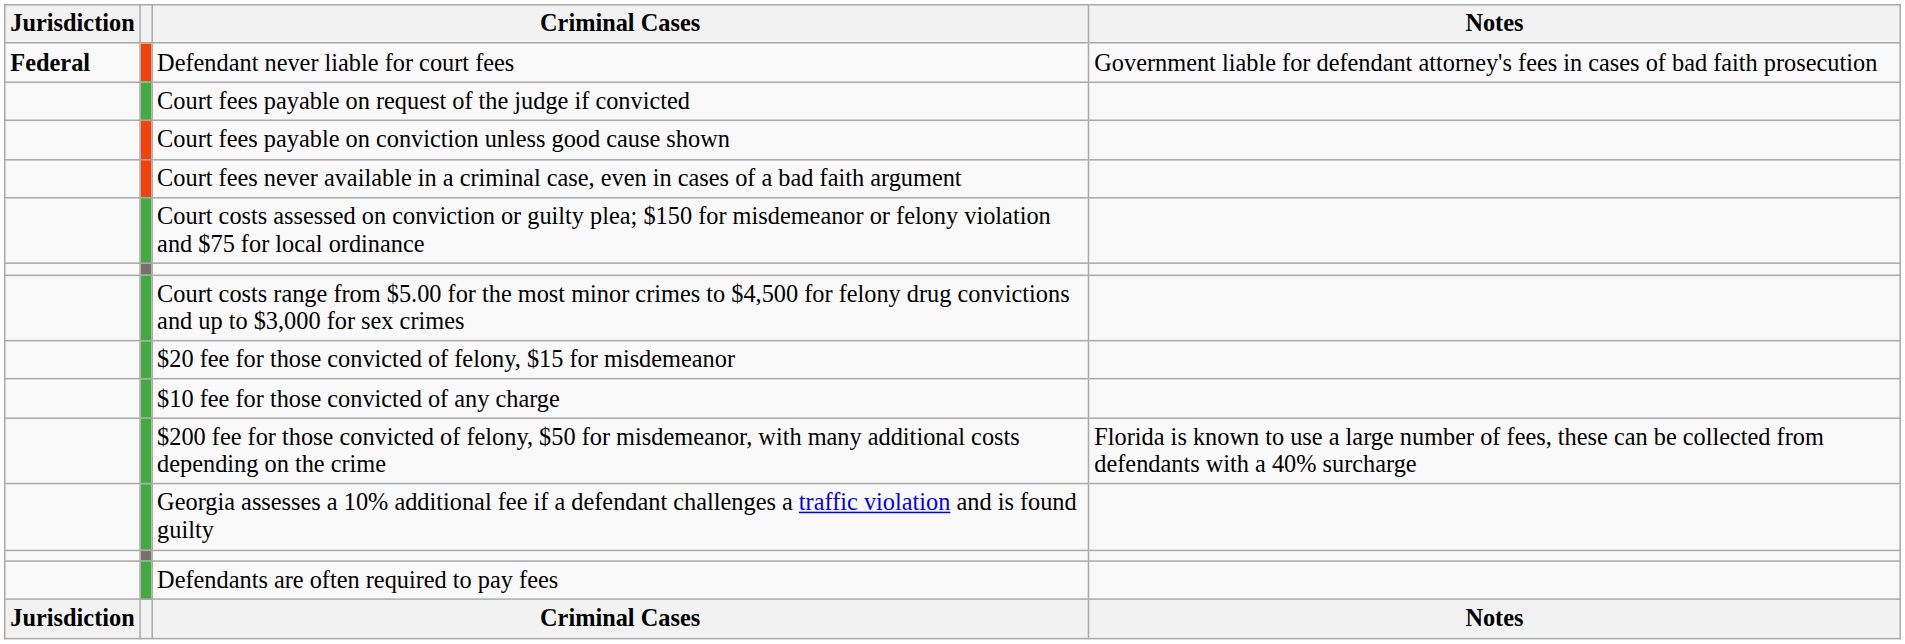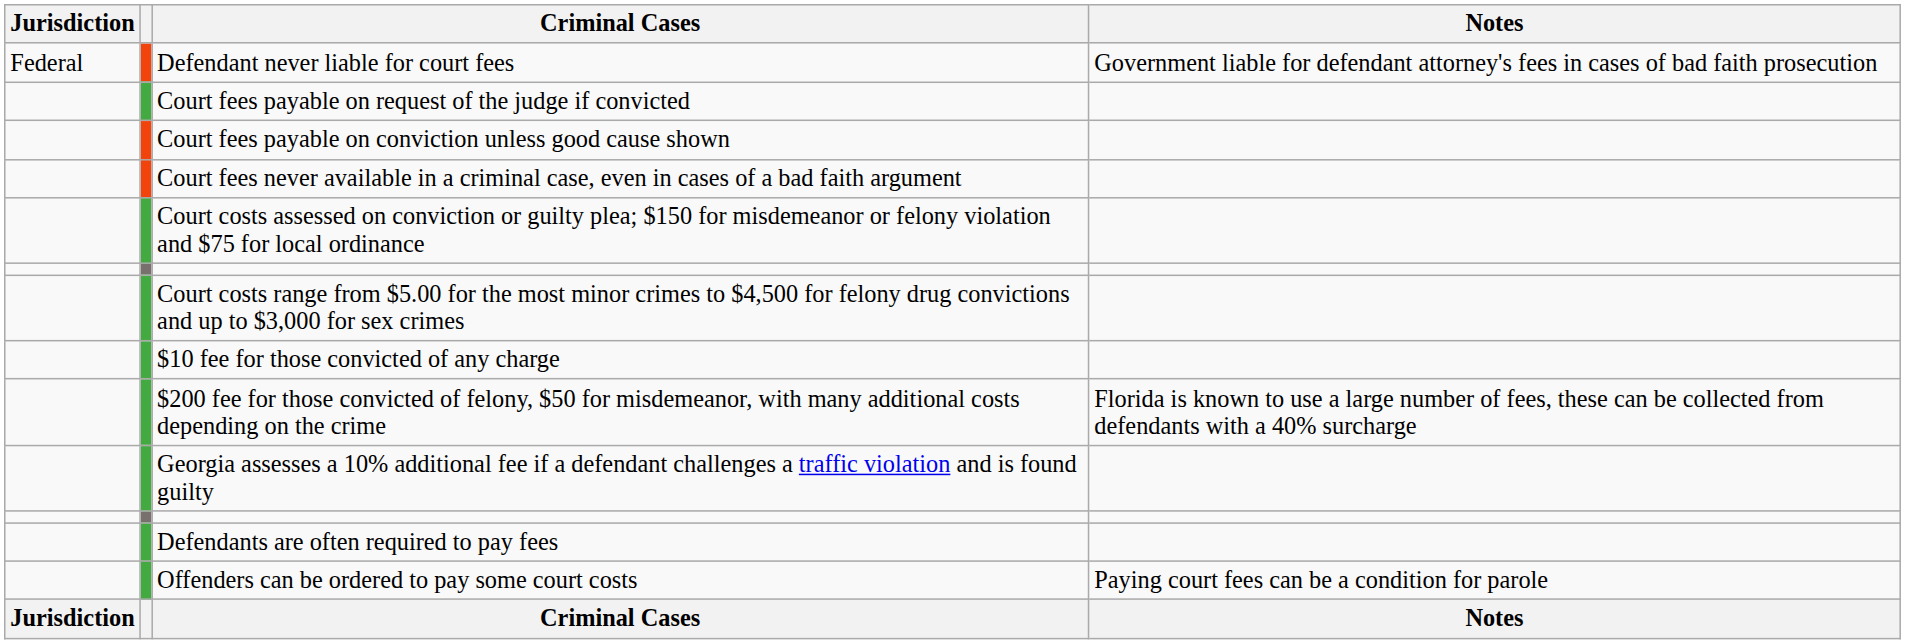 <table class="wikitable sortable">
 <tr>
 <th>Jurisdiction</th>
 <th></th>
 <th class="unsortable">Criminal Cases</th>
 <th class="unsortable">Notes</th>
 </tr>
 <tr>
-<td><strong> Federal</strong></td>
+<td> Federal</td>
 <td style="background:#f2430c;"></td>
 <td>Defendant never liable for court fees</td>
 <td>Government liable for defendant attorney's fees in cases of bad faith prosecution</td>
 </tr>
 <tr>
 <td></td>
 <td style="background:#42AA41;"></td>
 <td>Court fees payable on request of the judge if convicted</td>
 <td></td>
 </tr>
 <tr>
 <td></td>
 <td style="background:#f2430c;"></td>
 <td>Court fees payable on conviction unless good cause shown</td>
 <td></td>
 </tr>
 <tr>
 <td></td>
 <td style="background:#f2430c;"></td>
 <td>Court fees never available in a criminal case, even in cases of a bad faith argument</td>
 <td></td>
 </tr>
 <tr>
 <td></td>
 <td style="background:#42AA41;"></td>
 <td>Court costs assessed on conviction or guilty plea; $150 for misdemeanor or felony violation and $75 for local ordinance</td>
 <td></td>
 </tr>
 <tr>
 <td></td>
 <td style="background:#78706d;"></td>
 <td></td>
 <td></td>
 </tr>
 <tr>
 <td></td>
 <td style="background:#42AA41;"></td>
 <td>Court costs range from $5.00 for the most minor crimes to $4,500 for felony drug convictions and up to $3,000 for sex crimes</td>
 <td></td>
 </tr>
 <tr>
 <td></td>
 <td style="background:#42AA41;"></td>
-<td>$20 fee for those convicted of felony, $15 for misdemeanor</td>
-<td></td>
-</tr>
-<tr>
-<td></td>
-<td style="background:#42AA41;"></td>
 <td>$10 fee for those convicted of any charge</td>
 <td></td>
 </tr>
 <tr>
 <td></td>
 <td style="background:#42AA41;"></td>
 <td>$200 fee for those convicted of felony, $50 for misdemeanor, with many additional costs depending on the crime</td>
 <td>Florida is known to use a large number of fees, these can be collected from defendants with a 40% surcharge</td>
 </tr>
 <tr>
 <td></td>
 <td style="background:#42AA41;"></td>
 <td>Georgia assesses a 10% additional fee if a defendant challenges a <a href='#'>traffic violation</a> and is found guilty</td>
 <td></td>
 </tr>
 <tr>
 <td></td>
 <td style="background:#78706d;"></td>
 <td></td>
 <td></td>
 </tr>
 <tr>
 <td></td>
 <td style="background:#42AA41;"></td>
 <td>Defendants are often required to pay fees</td>
 <td></td>
 </tr>
 <tr>
+<td></td>
+<td style="background:#42AA41;"></td>
+<td>Offenders can be ordered to pay some court costs</td>
+<td>Paying court fees can be a condition for parole</td>
+</tr>
+<tr>
 <th>Jurisdiction</th>
 <th></th>
 <th>Criminal Cases</th>
 <th>Notes</th>
 </tr>
 </table>
